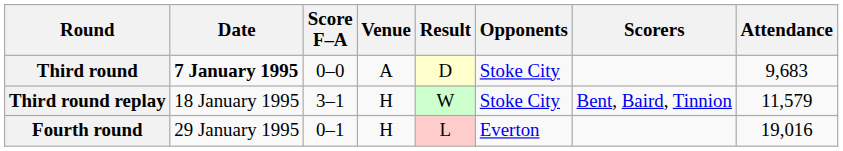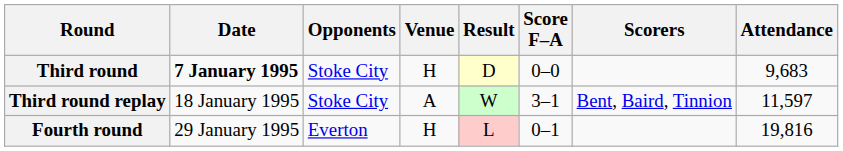 <table class="wikitable plainrowheaders sortable" style="text-align:center">
 <tr>
 <th scope=col>Round</th>
 <th scope=col>Date</th>
-<th scope=col>Score<br>F–A</th>
+<th scope=col>Opponents</th>
 <th scope=col>Venue</th>
 <th scope=col>Result</th>
-<th scope=col>Opponents</th>
+<th scope=col>Score<br>F–A</th>
 <th scope=col class=unsortable>Scorers</th>
 <th scope=col>Attendance</th>
 </tr>
 <tr>
 <th scope=row>Third round</th>
 <td align=left><strong>7 January 1995</strong></td>
+<td align=left><a href='#'>Stoke City</a></td>
+<td>H</td>
+<td bgcolor="#ffffcc">D</td>
 <td>0–0</td>
-<td>A</td>
-<td bgcolor="#ffffcc">D</td>
-<td align=left><a href='#'>Stoke City</a></td>
 <td></td>
 <td>9,683</td>
 </tr>
 <tr>
 <th scope=row>Third round replay</th>
 <td align=left>18 January 1995</td>
+<td align=left><a href='#'>Stoke City</a></td>
+<td>A</td>
+<td bgcolor="#ccffcc">W</td>
 <td>3–1 </td>
-<td>H</td>
-<td bgcolor="#ccffcc">W</td>
-<td align=left><a href='#'>Stoke City</a></td>
 <td><a href='#'>Bent</a>, <a href='#'>Baird</a>, <a href='#'>Tinnion</a></td>
-<td>11,579</td>
+<td>11,597</td>
 </tr>
 <tr>
 <th scope=row>Fourth round</th>
 <td align=left>29 January 1995</td>
-<td>0–1</td>
+<td align=left><a href='#'>Everton</a></td>
 <td>H</td>
 <td bgcolor="#ffcccc">L</td>
-<td align=left><a href='#'>Everton</a></td>
+<td>0–1</td>
 <td></td>
-<td>19,016</td>
+<td>19,816</td>
 </tr>
 </table>
